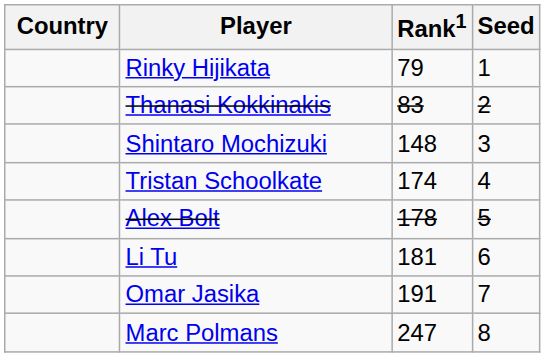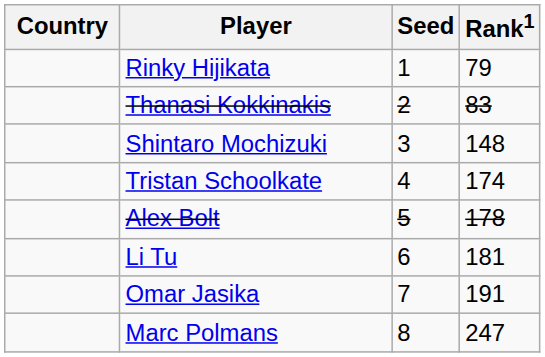 <table class="sortable wikitable">
 <tr>
 <th width="70">Country</th>
 <th width="175">Player</th>
+<th>Seed</th>
 <th>Rank<sup>1</sup></th>
-<th>Seed</th>
 </tr>
 <tr>
 <td></td>
 <td><a href='#'>Rinky Hijikata</a></td>
+<td>1</td>
 <td>79</td>
-<td>1</td>
 </tr>
 <tr>
 <td><s></s></td>
 <td><s><a href='#'>Thanasi Kokkinakis</a></s></td>
+<td><s>2</s></td>
 <td><s>83</s></td>
-<td><s>2</s></td>
 </tr>
 <tr>
 <td></td>
 <td><a href='#'>Shintaro Mochizuki</a></td>
+<td>3</td>
 <td>148</td>
-<td>3</td>
 </tr>
 <tr>
 <td></td>
 <td><a href='#'>Tristan Schoolkate</a></td>
+<td>4</td>
 <td>174</td>
-<td>4</td>
 </tr>
 <tr>
 <td><s></s></td>
 <td><s><a href='#'>Alex Bolt</a></s></td>
+<td><s>5</s></td>
 <td><s>178</s></td>
-<td><s>5</s></td>
 </tr>
 <tr>
 <td></td>
 <td><a href='#'>Li Tu</a></td>
+<td>6</td>
 <td>181</td>
-<td>6</td>
 </tr>
 <tr>
 <td></td>
 <td><a href='#'>Omar Jasika</a></td>
+<td>7</td>
 <td>191</td>
-<td>7</td>
 </tr>
 <tr>
 <td></td>
 <td><a href='#'>Marc Polmans</a></td>
+<td>8</td>
 <td>247</td>
-<td>8</td>
 </tr>
 </table>
